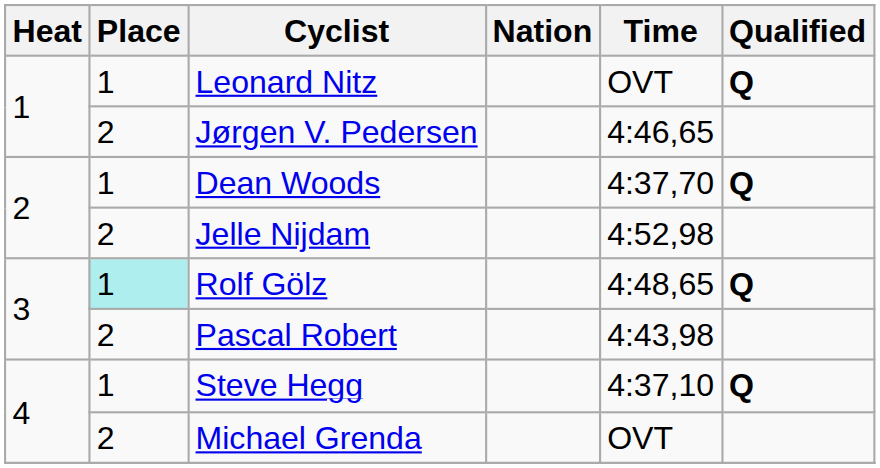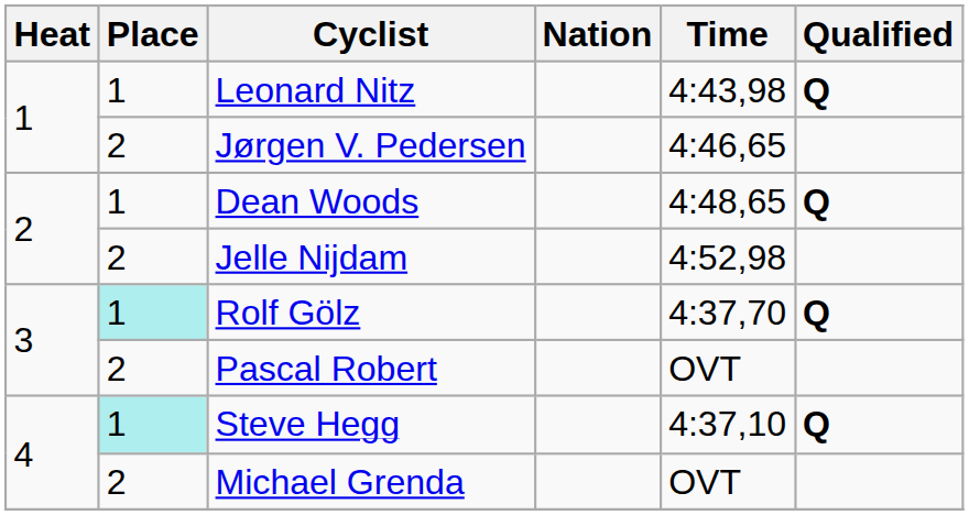 <table class="wikitable" style="font-size:95%;">
 <tr>
 <th>Heat</th>
 <th>Place</th>
 <th>Cyclist</th>
 <th>Nation</th>
 <th>Time</th>
 <th>Qualified</th>
 </tr>
 <tr>
 <td rowspan=2>1</td>
 <td>1</td>
 <td><a href='#'>Leonard Nitz</a></td>
 <td></td>
-<td>OVT</td>
+<td>4:43,98</td>
 <td><strong>Q</strong></td>
 </tr>
 <tr>
 <td>2</td>
 <td><a href='#'>Jørgen V. Pedersen</a></td>
 <td></td>
 <td>4:46,65</td>
 <td></td>
 </tr>
 <tr>
 <td rowspan=2>2</td>
 <td>1</td>
 <td><a href='#'>Dean Woods</a></td>
 <td></td>
-<td>4:37,70</td>
+<td>4:48,65</td>
 <td><strong>Q</strong></td>
 </tr>
 <tr>
 <td>2</td>
 <td><a href='#'>Jelle Nijdam</a></td>
 <td></td>
 <td>4:52,98</td>
 <td></td>
 </tr>
 <tr>
 <td rowspan=2>3</td>
 <td style="background: paleturquoise;">1</td>
 <td><a href='#'>Rolf Gölz</a></td>
 <td></td>
-<td>4:48,65</td>
+<td>4:37,70</td>
 <td><strong>Q</strong></td>
 </tr>
 <tr>
 <td>2</td>
 <td><a href='#'>Pascal Robert</a></td>
 <td></td>
-<td>4:43,98</td>
+<td>OVT</td>
 <td></td>
 </tr>
 <tr>
 <td rowspan=2>4</td>
-<td>1</td>
+<td style="background: paleturquoise;">1</td>
 <td><a href='#'>Steve Hegg</a></td>
 <td></td>
 <td>4:37,10</td>
 <td><strong>Q</strong></td>
 </tr>
 <tr>
 <td>2</td>
 <td><a href='#'>Michael Grenda</a></td>
 <td></td>
 <td>OVT</td>
 <td></td>
 </tr>
 <tr>
 </tr>
 </table>
